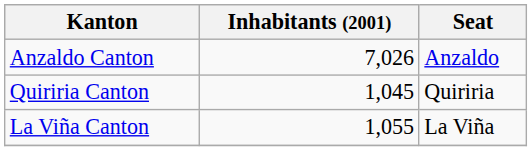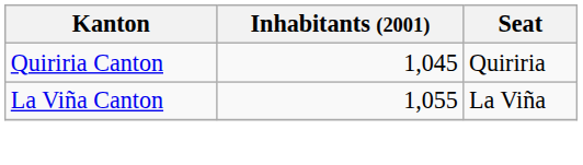 <table class="wikitable" border="1" style="width:30%;" border="1">
 <tr bgcolor=silver>
 <th><strong>Kanton</strong></th>
 <th><strong>Inhabitants <small>(2001)</small></strong></th>
 <th><strong>Seat</strong></th>
-</tr>
-<tr>
-<td><a href='#'>Anzaldo Canton</a></td>
-<td align="right">7,026</td>
-<td><a href='#'>Anzaldo</a></td>
 </tr>
 <tr>
 <td><a href='#'>Quiriria Canton</a></td>
 <td align="right">1,045</td>
 <td>Quiriria</td>
 </tr>
 <tr>
 <td><a href='#'>La Viña Canton</a></td>
 <td align="right">1,055</td>
 <td>La Viña</td>
 </tr>
 <tr>
 </tr>
 </table>
